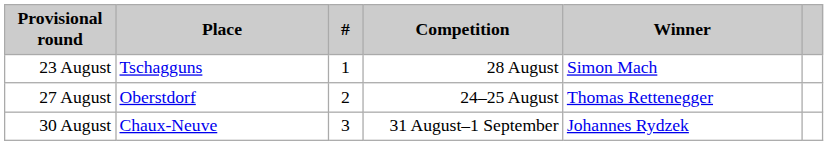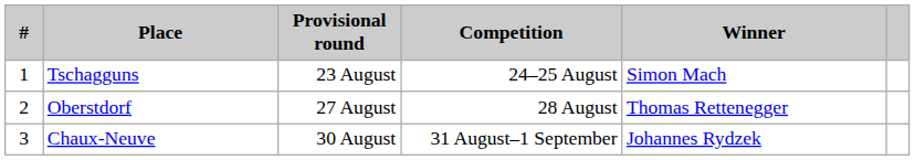 <table class="wikitable plainrowheaders" style="background:#fff; font-size:86%; line-height:16px; border:grey solid 1px; border-collapse:collapse;">
 <tr style="background:#ccc; text-align:center;">
+<th style="background-color: #ccc;" width=20>#</th>
+<th style="background-color: #ccc;" width=160>Place</th>
 <th style="background-color: #ccc;" width=80>Provisional round</th>
-<th style="background-color: #ccc;" width=160>Place</th>
-<th style="background-color: #ccc;" width=20>#</th>
 <th style="background-color: #ccc;" width=150>Competition</th>
 <th style="background-color: #ccc;" width=180>Winner</th>
 <th scope="col" style="background:#ccc; width:10px;"></th>
 </tr>
 <tr>
+<td align=center>1</td>
+<td> <a href='#'>Tschagguns</a></td>
 <td align=right>23 August</td>
-<td> <a href='#'>Tschagguns</a></td>
-<td align=center>1</td>
-<td align=right>28 August</td>
+<td align=right>24–25 August</td>
 <td> <a href='#'>Simon Mach</a></td>
 <td></td>
 </tr>
 <tr>
+<td align=center>2</td>
+<td> <a href='#'>Oberstdorf</a></td>
 <td align=right>27 August</td>
-<td> <a href='#'>Oberstdorf</a></td>
-<td align=center>2</td>
-<td align=right>24–25 August</td>
+<td align=right>28 August</td>
 <td> <a href='#'>Thomas Rettenegger</a></td>
 <td></td>
 </tr>
 <tr>
+<td align=center>3</td>
+<td> <a href='#'>Chaux-Neuve</a></td>
 <td align=right>30 August</td>
-<td> <a href='#'>Chaux-Neuve</a></td>
-<td align=center>3</td>
 <td align=right>31 August–1 September</td>
 <td> <a href='#'>Johannes Rydzek</a></td>
 <td></td>
 </tr>
 </table>
